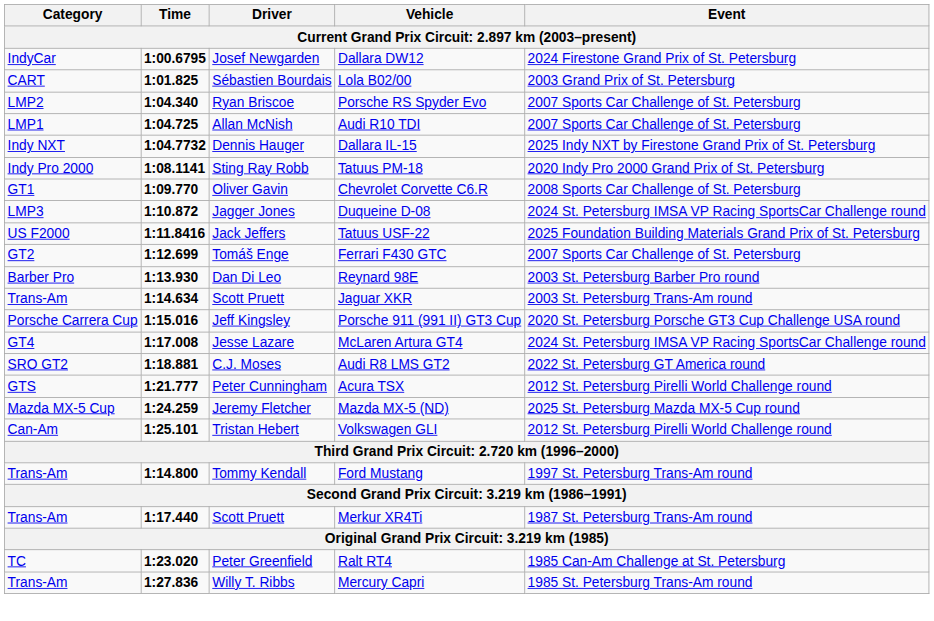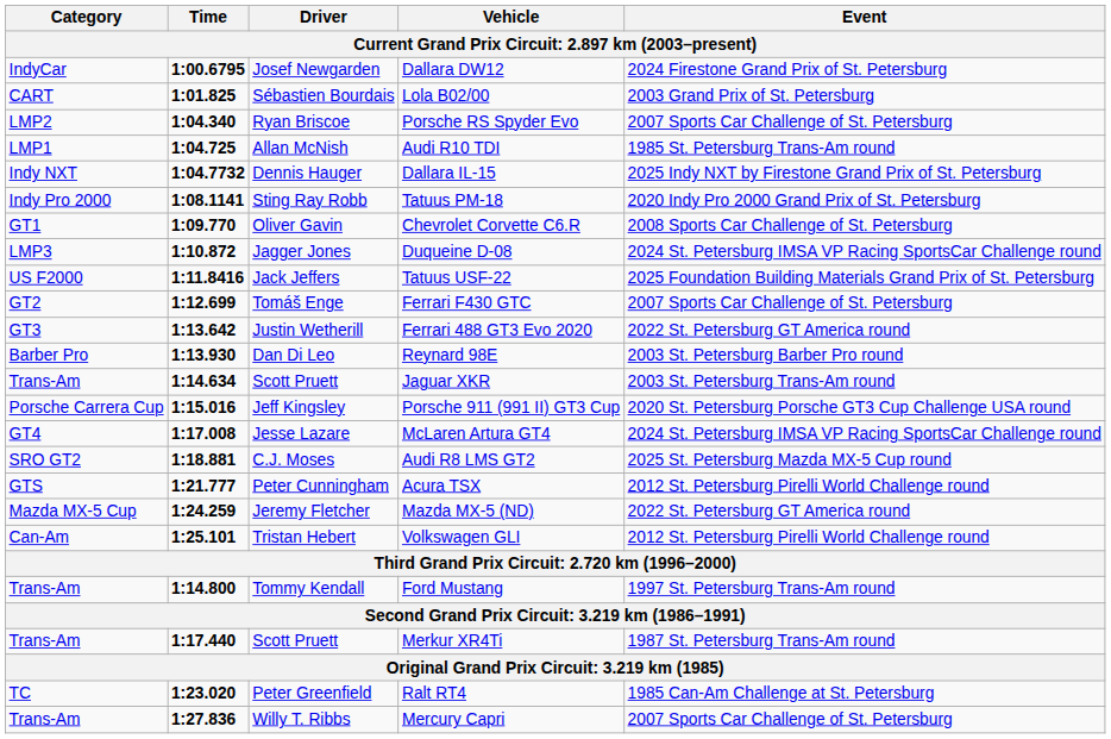 <table class="wikitable">
 <tr>
 <th>Category</th>
 <th>Time</th>
 <th>Driver</th>
 <th>Vehicle</th>
 <th>Event</th>
 </tr>
 <tr>
 <th colspan=5>Current Grand Prix Circuit: 2.897 km (2003–present)</th>
 </tr>
 <tr>
 <td><a href='#'>IndyCar</a></td>
 <td><strong>1:00.6795</strong></td>
 <td><a href='#'>Josef Newgarden</a></td>
 <td><a href='#'>Dallara DW12</a></td>
 <td><a href='#'>2024 Firestone Grand Prix of St. Petersburg</a></td>
 </tr>
 <tr>
 <td><a href='#'>CART</a></td>
 <td><strong>1:01.825</strong></td>
 <td><a href='#'>Sébastien Bourdais</a></td>
 <td><a href='#'>Lola B02/00</a></td>
 <td><a href='#'>2003 Grand Prix of St. Petersburg</a></td>
 </tr>
 <tr>
 <td><a href='#'>LMP2</a></td>
 <td><strong>1:04.340</strong></td>
 <td><a href='#'>Ryan Briscoe</a></td>
 <td><a href='#'>Porsche RS Spyder Evo</a></td>
 <td><a href='#'>2007 Sports Car Challenge of St. Petersburg</a></td>
 </tr>
 <tr>
 <td><a href='#'>LMP1</a></td>
 <td><strong>1:04.725</strong></td>
 <td><a href='#'>Allan McNish</a></td>
 <td><a href='#'>Audi R10 TDI</a></td>
-<td><a href='#'>2007 Sports Car Challenge of St. Petersburg</a></td>
+<td><a href='#'>1985 St. Petersburg Trans-Am round</a></td>
 </tr>
 <tr>
 <td><a href='#'>Indy NXT</a></td>
 <td><strong>1:04.7732</strong></td>
 <td><a href='#'>Dennis Hauger</a></td>
 <td><a href='#'>Dallara IL-15</a></td>
 <td><a href='#'>2025 Indy NXT by Firestone Grand Prix of St. Petersburg</a></td>
 </tr>
 <tr>
 <td><a href='#'>Indy Pro 2000</a></td>
 <td><strong>1:08.1141</strong></td>
 <td><a href='#'>Sting Ray Robb</a></td>
 <td><a href='#'>Tatuus PM-18</a></td>
 <td><a href='#'>2020 Indy Pro 2000 Grand Prix of St. Petersburg</a></td>
 </tr>
 <tr>
 <td><a href='#'>GT1</a></td>
 <td><strong>1:09.770</strong></td>
 <td><a href='#'>Oliver Gavin</a></td>
 <td><a href='#'>Chevrolet Corvette C6.R</a></td>
 <td><a href='#'>2008 Sports Car Challenge of St. Petersburg</a></td>
 </tr>
 <tr>
 <td><a href='#'>LMP3</a></td>
 <td><strong>1:10.872</strong></td>
 <td><a href='#'>Jagger Jones</a></td>
 <td><a href='#'>Duqueine D-08</a></td>
 <td><a href='#'>2024 St. Petersburg IMSA VP Racing SportsCar Challenge round</a></td>
 </tr>
 <tr>
 <td><a href='#'>US F2000</a></td>
 <td><strong>1:11.8416</strong></td>
 <td><a href='#'>Jack Jeffers</a></td>
 <td><a href='#'>Tatuus USF-22</a></td>
 <td><a href='#'>2025 Foundation Building Materials Grand Prix of St. Petersburg</a></td>
 </tr>
 <tr>
 <td><a href='#'>GT2</a></td>
 <td><strong>1:12.699</strong></td>
 <td><a href='#'>Tomáš Enge</a></td>
 <td><a href='#'>Ferrari F430 GTC</a></td>
 <td><a href='#'>2007 Sports Car Challenge of St. Petersburg</a></td>
 </tr>
 <tr>
+<td><a href='#'>GT3</a></td>
+<td><strong>1:13.642</strong></td>
+<td><a href='#'>Justin Wetherill</a></td>
+<td><a href='#'>Ferrari 488 GT3 Evo 2020</a></td>
+<td><a href='#'>2022 St. Petersburg GT America round</a></td>
+</tr>
+<tr>
 <td><a href='#'>Barber Pro</a></td>
 <td><strong>1:13.930</strong></td>
 <td><a href='#'>Dan Di Leo</a></td>
 <td><a href='#'>Reynard 98E</a></td>
 <td><a href='#'>2003 St. Petersburg Barber Pro round</a></td>
 </tr>
 <tr>
 <td><a href='#'>Trans-Am</a></td>
 <td><strong>1:14.634</strong></td>
 <td><a href='#'>Scott Pruett</a></td>
 <td><a href='#'>Jaguar XKR</a></td>
 <td><a href='#'>2003 St. Petersburg Trans-Am round</a></td>
 </tr>
 <tr>
 <td><a href='#'>Porsche Carrera Cup</a></td>
 <td><strong>1:15.016</strong></td>
 <td><a href='#'>Jeff Kingsley</a></td>
 <td><a href='#'>Porsche 911 (991 II) GT3 Cup</a></td>
 <td><a href='#'>2020 St. Petersburg Porsche GT3 Cup Challenge USA round</a></td>
 </tr>
 <tr>
 <td><a href='#'>GT4</a></td>
 <td><strong>1:17.008</strong></td>
 <td><a href='#'>Jesse Lazare</a></td>
 <td><a href='#'>McLaren Artura GT4</a></td>
 <td><a href='#'>2024 St. Petersburg IMSA VP Racing SportsCar Challenge round</a></td>
 </tr>
 <tr>
 <td><a href='#'>SRO GT2</a></td>
 <td><strong>1:18.881</strong></td>
 <td><a href='#'>C.J. Moses</a></td>
 <td><a href='#'>Audi R8 LMS GT2</a></td>
-<td><a href='#'>2022 St. Petersburg GT America round</a></td>
+<td><a href='#'>2025 St. Petersburg Mazda MX-5 Cup round</a></td>
 </tr>
 <tr>
 <td><a href='#'>GTS</a></td>
 <td><strong>1:21.777</strong></td>
 <td><a href='#'>Peter Cunningham</a></td>
 <td><a href='#'>Acura TSX</a></td>
 <td><a href='#'>2012 St. Petersburg Pirelli World Challenge round</a></td>
 </tr>
 <tr>
 <td><a href='#'>Mazda MX-5 Cup</a></td>
 <td><strong>1:24.259</strong></td>
 <td><a href='#'>Jeremy Fletcher</a></td>
 <td><a href='#'>Mazda MX-5 (ND)</a></td>
-<td><a href='#'>2025 St. Petersburg Mazda MX-5 Cup round</a></td>
+<td><a href='#'>2022 St. Petersburg GT America round</a></td>
 </tr>
 <tr>
 <td><a href='#'>Can-Am</a></td>
 <td><strong>1:25.101</strong></td>
 <td><a href='#'>Tristan Hebert</a></td>
 <td><a href='#'>Volkswagen GLI</a></td>
 <td><a href='#'>2012 St. Petersburg Pirelli World Challenge round</a></td>
 </tr>
 <tr>
 <th colspan=5>Third Grand Prix Circuit: 2.720 km (1996–2000)</th>
 </tr>
 <tr>
 <td><a href='#'>Trans-Am</a></td>
 <td><strong>1:14.800</strong></td>
 <td><a href='#'>Tommy Kendall</a></td>
 <td><a href='#'>Ford Mustang</a></td>
 <td><a href='#'>1997 St. Petersburg Trans-Am round</a></td>
 </tr>
 <tr>
 <th colspan=5>Second Grand Prix Circuit: 3.219 km (1986–1991)</th>
 </tr>
 <tr>
 <td><a href='#'>Trans-Am</a></td>
 <td><strong>1:17.440</strong></td>
 <td><a href='#'>Scott Pruett</a></td>
 <td><a href='#'>Merkur XR4Ti</a></td>
 <td><a href='#'>1987 St. Petersburg Trans-Am round</a></td>
 </tr>
 <tr>
 <th colspan=5>Original Grand Prix Circuit: 3.219 km (1985)</th>
 </tr>
 <tr>
 <td><a href='#'>TC</a></td>
 <td><strong>1:23.020</strong></td>
 <td><a href='#'>Peter Greenfield</a></td>
 <td><a href='#'>Ralt RT4</a></td>
 <td><a href='#'>1985 Can-Am Challenge at St. Petersburg</a></td>
 </tr>
 <tr>
 <td><a href='#'>Trans-Am</a></td>
 <td><strong>1:27.836</strong></td>
 <td><a href='#'>Willy T. Ribbs</a></td>
 <td><a href='#'>Mercury Capri</a></td>
-<td><a href='#'>1985 St. Petersburg Trans-Am round</a></td>
+<td><a href='#'>2007 Sports Car Challenge of St. Petersburg</a></td>
 </tr>
 </table>
